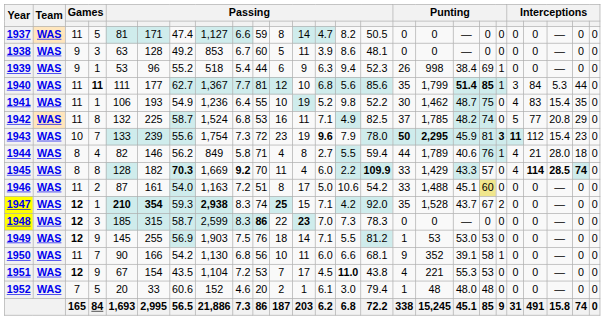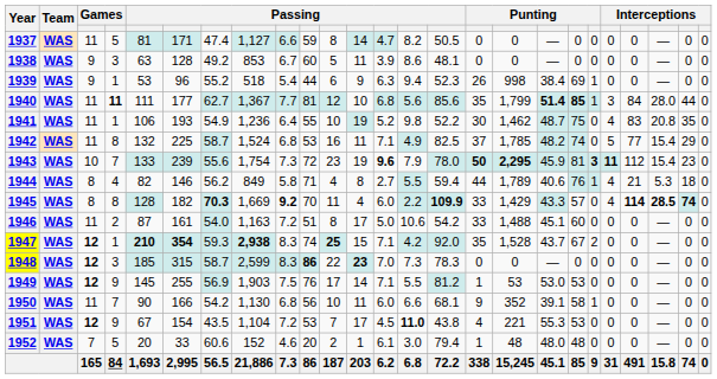 <table class="wikitable" style="text-align:center;">
 <tr>
 <th rowspan="2">Year</th>
 <th rowspan="2">Team</th>
 <th colspan="2">Games</th>
 <th colspan="11">Passing</th>
 <th colspan="5">Punting</th>
 <th colspan="5">Interceptions</th>
 </tr>
 <tr>
 <th></th>
 <th></th>
 <th></th>
 <th></th>
 <th></th>
 <th></th>
 <th></th>
 <th></th>
 <th></th>
 <th></th>
 <th></th>
 <th></th>
 <th></th>
 <th></th>
 <th></th>
 <th></th>
 <th></th>
 <th></th>
 <th></th>
 <th></th>
 <th></th>
 <th></th>
 <th></th>
 </tr>
 <tr>
 <th><a href='#'>1937</a></th>
 <th style="background:#ffe6bd;"><a href='#'>WAS</a></th>
 <td>11</td>
 <td>5</td>
 <td style="background:#cfecec;">81</td>
 <td style="background:#cfecec;">171</td>
 <td>47.4</td>
 <td style="background:#cfecec;">1,127</td>
 <td style="background:#cfecec;">6.6</td>
 <td>59</td>
 <td>8</td>
 <td style="background:#cfecec;">14</td>
 <td style="background:#cfecec;">4.7</td>
 <td>8.2</td>
 <td>50.5</td>
 <td>0</td>
 <td>0</td>
 <td>—</td>
 <td>0</td>
 <td>0</td>
 <td>0</td>
 <td>0</td>
 <td>—</td>
 <td>0</td>
 <td>0</td>
 </tr>
 <tr>
 <th><a href='#'>1938</a></th>
 <th><a href='#'>WAS</a></th>
 <td>9</td>
 <td>3</td>
 <td>63</td>
 <td>128</td>
 <td>49.2</td>
 <td>853</td>
 <td>6.7</td>
 <td>60</td>
 <td>5</td>
 <td>11</td>
 <td>3.9</td>
 <td>8.6</td>
 <td>48.1</td>
 <td>0</td>
 <td>0</td>
 <td>—</td>
 <td>0</td>
 <td>0</td>
 <td>0</td>
 <td>0</td>
 <td>—</td>
 <td>0</td>
 <td>0</td>
 </tr>
 <tr>
 <th><a href='#'>1939</a></th>
 <th><a href='#'>WAS</a></th>
 <td>9</td>
 <td>1</td>
 <td>53</td>
 <td>96</td>
 <td>55.2</td>
 <td>518</td>
 <td>5.4</td>
 <td>44</td>
 <td>6</td>
 <td>9</td>
 <td>6.3</td>
 <td>9.4</td>
 <td>52.3</td>
 <td>26</td>
 <td>998</td>
 <td>38.4</td>
 <td>69</td>
 <td>1</td>
 <td>0</td>
 <td>0</td>
 <td>—</td>
 <td>0</td>
 <td>0</td>
 </tr>
 <tr>
 <th><a href='#'>1940</a></th>
 <th><a href='#'>WAS</a></th>
 <td>11</td>
 <td><strong>11</strong></td>
 <td>111</td>
 <td>177</td>
 <td style="background:#cfecec;">62.7</td>
 <td style="background:#cfecec;">1,367</td>
 <td style="background:#cfecec;">7.7</td>
 <td style="background:#cfecec;">81</td>
 <td style="background:#cfecec;">12</td>
 <td>10</td>
 <td style="background:#cfecec;">6.8</td>
 <td style="background:#cfecec;">5.6</td>
 <td style="background:#cfecec;">85.6</td>
 <td>35</td>
 <td>1,799</td>
 <td style="background:#cfecec;"><strong>51.4</strong></td>
 <td style="background:#cfecec;"><strong>85</strong></td>
 <td style="background:#cfecec;">1</td>
 <td>3</td>
 <td>84</td>
-<td>5.3</td>
+<td>28.0</td>
 <td>44</td>
 <td>0</td>
 </tr>
 <tr>
 <th><a href='#'>1941</a></th>
 <th><a href='#'>WAS</a></th>
 <td>11</td>
 <td>1</td>
 <td>106</td>
 <td>193</td>
 <td>54.9</td>
 <td>1,236</td>
 <td>6.4</td>
 <td>55</td>
 <td>10</td>
 <td style="background:#cfecec;">19</td>
 <td>5.2</td>
 <td>9.8</td>
 <td>52.2</td>
 <td>30</td>
 <td>1,462</td>
 <td style="background:#cfecec;">48.7</td>
 <td style="background:#cfecec;">75</td>
 <td>0</td>
 <td>4</td>
 <td>83</td>
-<td>15.4</td>
+<td>20.8</td>
 <td>35</td>
 <td>0</td>
 </tr>
 <tr>
 <th><a href='#'>1942</a></th>
 <th style="background:#ffe6bd;"><a href='#'>WAS</a></th>
 <td>11</td>
 <td>8</td>
 <td>132</td>
 <td>225</td>
 <td style="background:#cfecec;">58.7</td>
 <td>1,524</td>
 <td>6.8</td>
 <td>53</td>
 <td>16</td>
 <td>11</td>
 <td>7.1</td>
 <td style="background:#cfecec;">4.9</td>
 <td>82.5</td>
 <td>37</td>
 <td>1,785</td>
 <td style="background:#cfecec;">48.2</td>
 <td style="background:#cfecec;">74</td>
 <td>0</td>
 <td>5</td>
 <td>77</td>
-<td>20.8</td>
+<td>15.4</td>
 <td>29</td>
 <td>0</td>
 </tr>
 <tr>
 <th><a href='#'>1943</a></th>
 <th><a href='#'>WAS</a></th>
 <td>10</td>
 <td>7</td>
 <td style="background:#cfecec;">133</td>
 <td style="background:#cfecec;">239</td>
 <td style="background:#cfecec;">55.6</td>
 <td>1,754</td>
 <td>7.3</td>
 <td>72</td>
 <td>23</td>
 <td>19</td>
 <td><strong>9.6</strong></td>
 <td>7.9</td>
 <td style="background:#cfecec;">78.0</td>
 <td style="background:#cfecec;"><strong>50</strong></td>
 <td style="background:#cfecec;"><strong>2,295</strong></td>
 <td style="background:#cfecec;">45.9</td>
 <td style="background:#cfecec;">81</td>
 <td style="background:#cfecec;"><strong>3</strong></td>
 <td style="background:#cfecec;"><strong>11</strong></td>
 <td>112</td>
 <td>15.4</td>
 <td>23</td>
 <td>0</td>
 </tr>
 <tr>
 <th><a href='#'>1944</a></th>
 <th><a href='#'>WAS</a></th>
 <td>8</td>
 <td>4</td>
 <td>82</td>
 <td>146</td>
 <td>56.2</td>
 <td>849</td>
 <td>5.8</td>
 <td>71</td>
 <td>4</td>
 <td>8</td>
 <td>2.7</td>
 <td style="background:#cfecec;">5.5</td>
 <td>59.4</td>
 <td>44</td>
 <td>1,789</td>
 <td>40.6</td>
 <td style="background:#cfecec;">76</td>
 <td style="background:#cfecec;">1</td>
 <td>4</td>
 <td>21</td>
-<td>28.0</td>
+<td>5.3</td>
 <td>18</td>
 <td>0</td>
 </tr>
 <tr>
 <th><a href='#'>1945</a></th>
 <th><a href='#'>WAS</a></th>
 <td>8</td>
 <td>8</td>
 <td style="background:#cfecec;">128</td>
 <td>182</td>
 <td style="background:#cfecec;"><strong>70.3</strong></td>
 <td>1,669</td>
 <td><strong>9.2</strong></td>
 <td>70</td>
 <td>11</td>
 <td>4</td>
 <td>6.0</td>
 <td style="background:#cfecec;">2.2</td>
 <td style="background:#cfecec;"><strong>109.9</strong></td>
 <td>33</td>
 <td>1,429</td>
 <td style="background:#cfecec;">43.3</td>
 <td>57</td>
 <td>0</td>
 <td>4</td>
 <td><strong>114</strong></td>
 <td><strong>28.5</strong></td>
 <td style="background:#cfecec;"><strong>74</strong></td>
 <td>0</td>
 </tr>
 <tr>
 <th><a href='#'>1946</a></th>
 <th><a href='#'>WAS</a></th>
 <td>11</td>
 <td>2</td>
 <td>87</td>
 <td>161</td>
 <td style="background:#cfecec;">54.0</td>
 <td>1,163</td>
 <td>7.2</td>
 <td>51</td>
 <td>8</td>
 <td>17</td>
 <td>5.0</td>
 <td>10.6</td>
 <td>54.2</td>
 <td>33</td>
 <td>1,488</td>
 <td>45.1</td>
-<td style="background: khaki;">60</td>
+<td>60</td>
 <td>0</td>
 <td>0</td>
 <td>0</td>
 <td>—</td>
 <td>0</td>
 <td>0</td>
 </tr>
 <tr>
 <th style="background:#ffff00;"><a href='#'>1947</a></th>
 <th><a href='#'>WAS</a></th>
 <td><strong>12</strong></td>
 <td>1</td>
 <td style="background:#cfecec;"><strong>210</strong></td>
 <td style="background:#cfecec;"><strong>354</strong></td>
 <td style="background:#cfecec;">59.3</td>
 <td style="background:#cfecec;"><strong>2,938</strong></td>
 <td>8.3</td>
 <td>74</td>
 <td style="background:#cfecec;"><strong>25</strong></td>
 <td>15</td>
 <td>7.1</td>
 <td style="background:#cfecec;">4.2</td>
 <td style="background:#cfecec;">92.0</td>
 <td>35</td>
 <td>1,528</td>
 <td>43.7</td>
 <td>67</td>
 <td>2</td>
 <td>0</td>
 <td>0</td>
 <td>—</td>
 <td>0</td>
 <td>0</td>
 </tr>
 <tr>
 <th style="background:#ffff00;"><a href='#'>1948</a></th>
 <th><a href='#'>WAS</a></th>
 <td><strong>12</strong></td>
 <td>3</td>
 <td style="background:#cfecec;">185</td>
 <td style="background:#cfecec;">315</td>
 <td style="background:#cfecec;">58.7</td>
 <td style="background:#cfecec;">2,599</td>
 <td style="background:#cfecec;">8.3</td>
 <td style="background:#cfecec;"><strong>86</strong></td>
 <td>22</td>
 <td style="background:#cfecec;"><strong>23</strong></td>
 <td>7.0</td>
 <td>7.3</td>
 <td>78.3</td>
 <td>0</td>
 <td>0</td>
 <td>—</td>
 <td>0</td>
 <td>0</td>
 <td>0</td>
 <td>0</td>
 <td>—</td>
 <td>0</td>
 <td>0</td>
 </tr>
 <tr>
 <th><a href='#'>1949</a></th>
 <th><a href='#'>WAS</a></th>
 <td><strong>12</strong></td>
 <td>9</td>
 <td>145</td>
 <td>255</td>
 <td style="background:#cfecec;">56.9</td>
 <td>1,903</td>
 <td>7.5</td>
 <td>76</td>
-<td>18</td>
+<td>17</td>
 <td>14</td>
 <td>7.1</td>
 <td>5.5</td>
 <td style="background:#cfecec;">81.2</td>
 <td>1</td>
 <td>53</td>
 <td>53.0</td>
 <td>53</td>
 <td>0</td>
 <td>0</td>
 <td>0</td>
 <td>—</td>
 <td>0</td>
 <td>0</td>
 </tr>
 <tr>
 <th><a href='#'>1950</a></th>
 <th><a href='#'>WAS</a></th>
 <td>11</td>
 <td>7</td>
 <td>90</td>
 <td>166</td>
 <td>54.2</td>
 <td>1,130</td>
 <td>6.8</td>
 <td>56</td>
 <td>10</td>
 <td>11</td>
 <td>6.0</td>
 <td>6.6</td>
 <td>68.1</td>
 <td>9</td>
 <td>352</td>
 <td>39.1</td>
 <td>58</td>
 <td>1</td>
 <td>0</td>
 <td>0</td>
 <td>—</td>
 <td>0</td>
 <td>0</td>
 </tr>
 <tr>
 <th><a href='#'>1951</a></th>
 <th><a href='#'>WAS</a></th>
 <td><strong>12</strong></td>
 <td>9</td>
 <td>67</td>
 <td>154</td>
 <td>43.5</td>
 <td>1,104</td>
 <td>7.2</td>
 <td>53</td>
 <td>7</td>
 <td>17</td>
 <td>4.5</td>
 <td><strong>11.0</strong></td>
 <td>43.8</td>
 <td>4</td>
 <td>221</td>
 <td>55.3</td>
 <td>53</td>
 <td>0</td>
 <td>0</td>
 <td>0</td>
 <td>—</td>
 <td>0</td>
 <td>0</td>
 </tr>
 <tr>
 <th><a href='#'>1952</a></th>
 <th><a href='#'>WAS</a></th>
 <td>7</td>
 <td>5</td>
 <td>20</td>
 <td>33</td>
 <td>60.6</td>
 <td>152</td>
 <td>4.6</td>
 <td>20</td>
 <td>2</td>
 <td>1</td>
 <td>6.1</td>
 <td>3.0</td>
 <td>79.4</td>
 <td>1</td>
 <td>48</td>
 <td>48.0</td>
 <td>48</td>
 <td>0</td>
 <td>0</td>
 <td>0</td>
 <td>—</td>
 <td>0</td>
 <td>0</td>
 </tr>
 <tr>
 <th colspan="2"></th>
 <th>165</th>
 <th><u>84</u></th>
 <th>1,693</th>
 <th>2,995</th>
 <th>56.5</th>
 <th>21,886</th>
 <th>7.3</th>
 <th>86</th>
 <th>187</th>
 <th>203</th>
 <th>6.2</th>
 <th>6.8</th>
 <th>72.2</th>
 <th>338</th>
 <th>15,245</th>
 <th>45.1</th>
 <th>85</th>
 <th>9</th>
 <th>31</th>
 <th>491</th>
 <th>15.8</th>
 <th>74</th>
 <th>0</th>
 </tr>
 </table>
